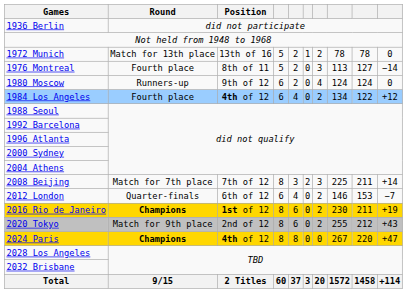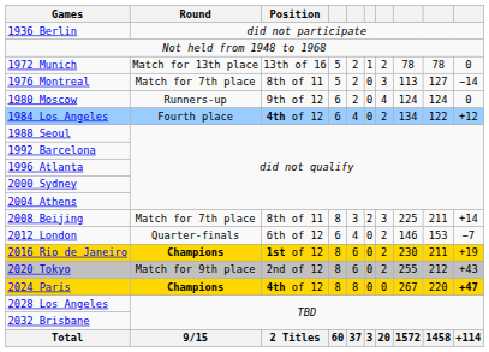 <table class="wikitable" style="text-align:center;">
 <tr>
 <th>Games</th>
 <th>Round</th>
 <th>Position</th>
 <th></th>
 <th></th>
 <th></th>
 <th></th>
 <th></th>
 <th></th>
 <th></th>
 </tr>
 <tr>
 <td align=left> <a href='#'>1936 Berlin</a></td>
 <td colspan=9><em>did not participate</em></td>
 </tr>
 <tr>
 <td colspan=10><em>Not held from 1948 to 1968</em></td>
 </tr>
 <tr>
 <td align=left> <a href='#'>1972 Munich</a></td>
 <td>Match for 13th place</td>
 <td>13th of 16</td>
 <td>5</td>
 <td>2</td>
 <td>1</td>
 <td>2</td>
 <td>78</td>
 <td>78</td>
 <td>0</td>
 </tr>
 <tr>
 <td align=left> <a href='#'>1976 Montreal</a></td>
-<td>Fourth place</td>
+<td>Match for 7th place</td>
 <td>8th of 11</td>
 <td>5</td>
 <td>2</td>
 <td>0</td>
 <td>3</td>
 <td>113</td>
 <td>127</td>
 <td>−14</td>
 </tr>
 <tr>
 <td align=left> <a href='#'>1980 Moscow</a></td>
 <td>Runners-up</td>
 <td>9th of 12</td>
 <td>6</td>
 <td>2</td>
 <td>0</td>
 <td>4</td>
 <td>124</td>
 <td>124</td>
 <td>0</td>
 </tr>
 <tr style="background:#9acdff;">
 <td align=left> <a href='#'>1984 Los Angeles</a></td>
 <td>Fourth place</td>
 <td><strong>4th</strong> of 12</td>
 <td>6</td>
 <td>4</td>
 <td>0</td>
 <td>2</td>
 <td>134</td>
 <td>122</td>
 <td>+12</td>
 </tr>
 <tr>
 <td align=left> <a href='#'>1988 Seoul</a></td>
 <td rowspan=5 colspan=9><em>did not qualify</em></td>
 </tr>
 <tr>
 <td align=left> <a href='#'>1992 Barcelona</a></td>
 </tr>
 <tr>
 <td align=left> <a href='#'>1996 Atlanta</a></td>
 </tr>
 <tr>
 <td align=left> <a href='#'>2000 Sydney</a></td>
 </tr>
 <tr>
 <td align=left> <a href='#'>2004 Athens</a></td>
 </tr>
 <tr>
 <td align=left> <a href='#'>2008 Beijing</a></td>
 <td>Match for 7th place</td>
-<td>7th of 12</td>
+<td>8th of 11</td>
 <td>8</td>
 <td>3</td>
 <td>2</td>
 <td>3</td>
 <td>225</td>
 <td>211</td>
 <td>+14</td>
 </tr>
 <tr>
 <td align=left> <a href='#'>2012 London</a></td>
 <td>Quarter-finals</td>
 <td>6th of 12</td>
 <td>6</td>
 <td>4</td>
 <td>0</td>
 <td>2</td>
 <td>146</td>
 <td>153</td>
 <td>−7</td>
 </tr>
 <tr bgcolor=gold>
 <td align=left> <a href='#'>2016 Rio de Janeiro</a></td>
 <td><strong>Champions</strong></td>
 <td><strong>1st</strong> of 12</td>
 <td>8</td>
 <td>6</td>
 <td>0</td>
 <td>2</td>
 <td>230</td>
 <td>211</td>
 <td>+19</td>
 </tr>
 <tr bgcolor=silver>
 <td align=left> <a href='#'>2020 Tokyo</a></td>
 <td>Match for 9th place</td>
 <td>2nd of 12</td>
 <td>8</td>
 <td>6</td>
 <td>0</td>
 <td>2</td>
 <td>255</td>
 <td>212</td>
 <td>+43</td>
 </tr>
 <tr bgcolor=gold>
 <td align=left> <a href='#'>2024 Paris</a></td>
 <td><strong>Champions</strong></td>
 <td><strong>4th</strong> of 12</td>
 <td>8</td>
 <td>8</td>
 <td>0</td>
 <td>0</td>
 <td>267</td>
 <td>220</td>
-<td>+47</td>
+<td><strong>+47</strong></td>
 </tr>
 <tr>
 <td align=left> <a href='#'>2028 Los Angeles</a></td>
 <td rowspan=2 colspan=9><em>TBD</em></td>
 </tr>
 <tr>
 <td align=left> <a href='#'>2032 Brisbane</a></td>
 </tr>
 <tr>
 <th>Total</th>
 <th>9/15</th>
 <th>2 Titles</th>
 <th>60</th>
 <th>37</th>
 <th>3</th>
 <th>20</th>
 <th>1572</th>
 <th>1458</th>
 <th>+114</th>
 </tr>
 </table>
